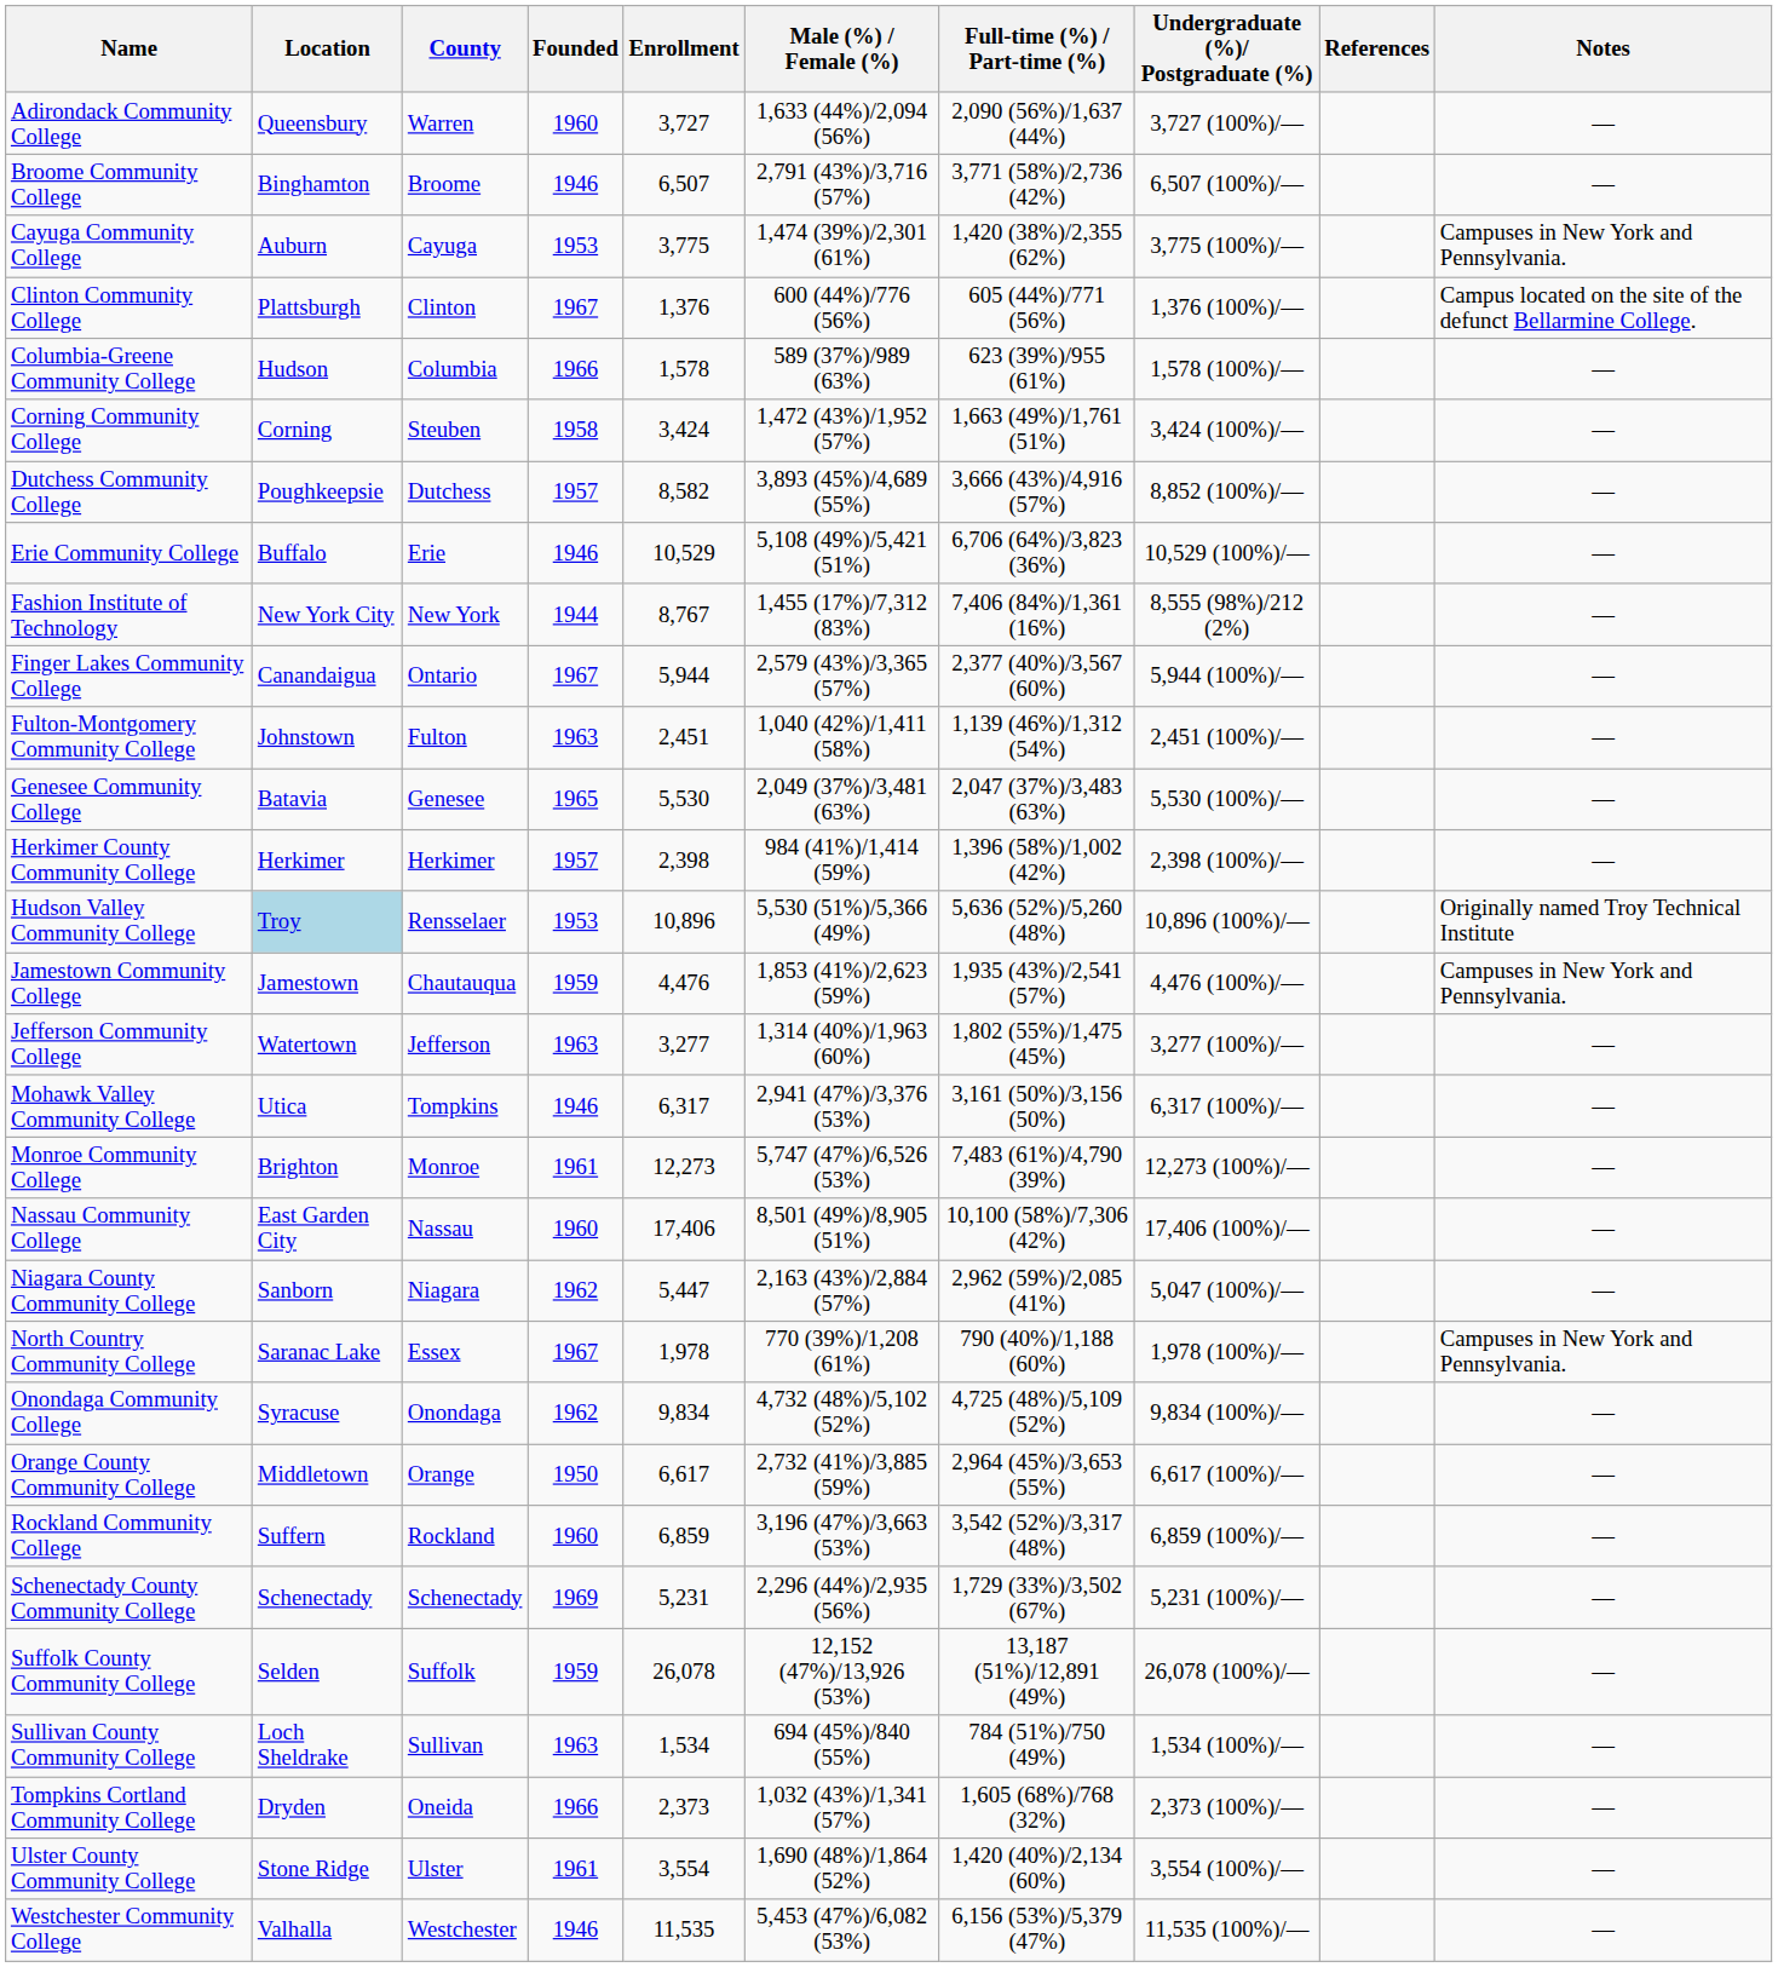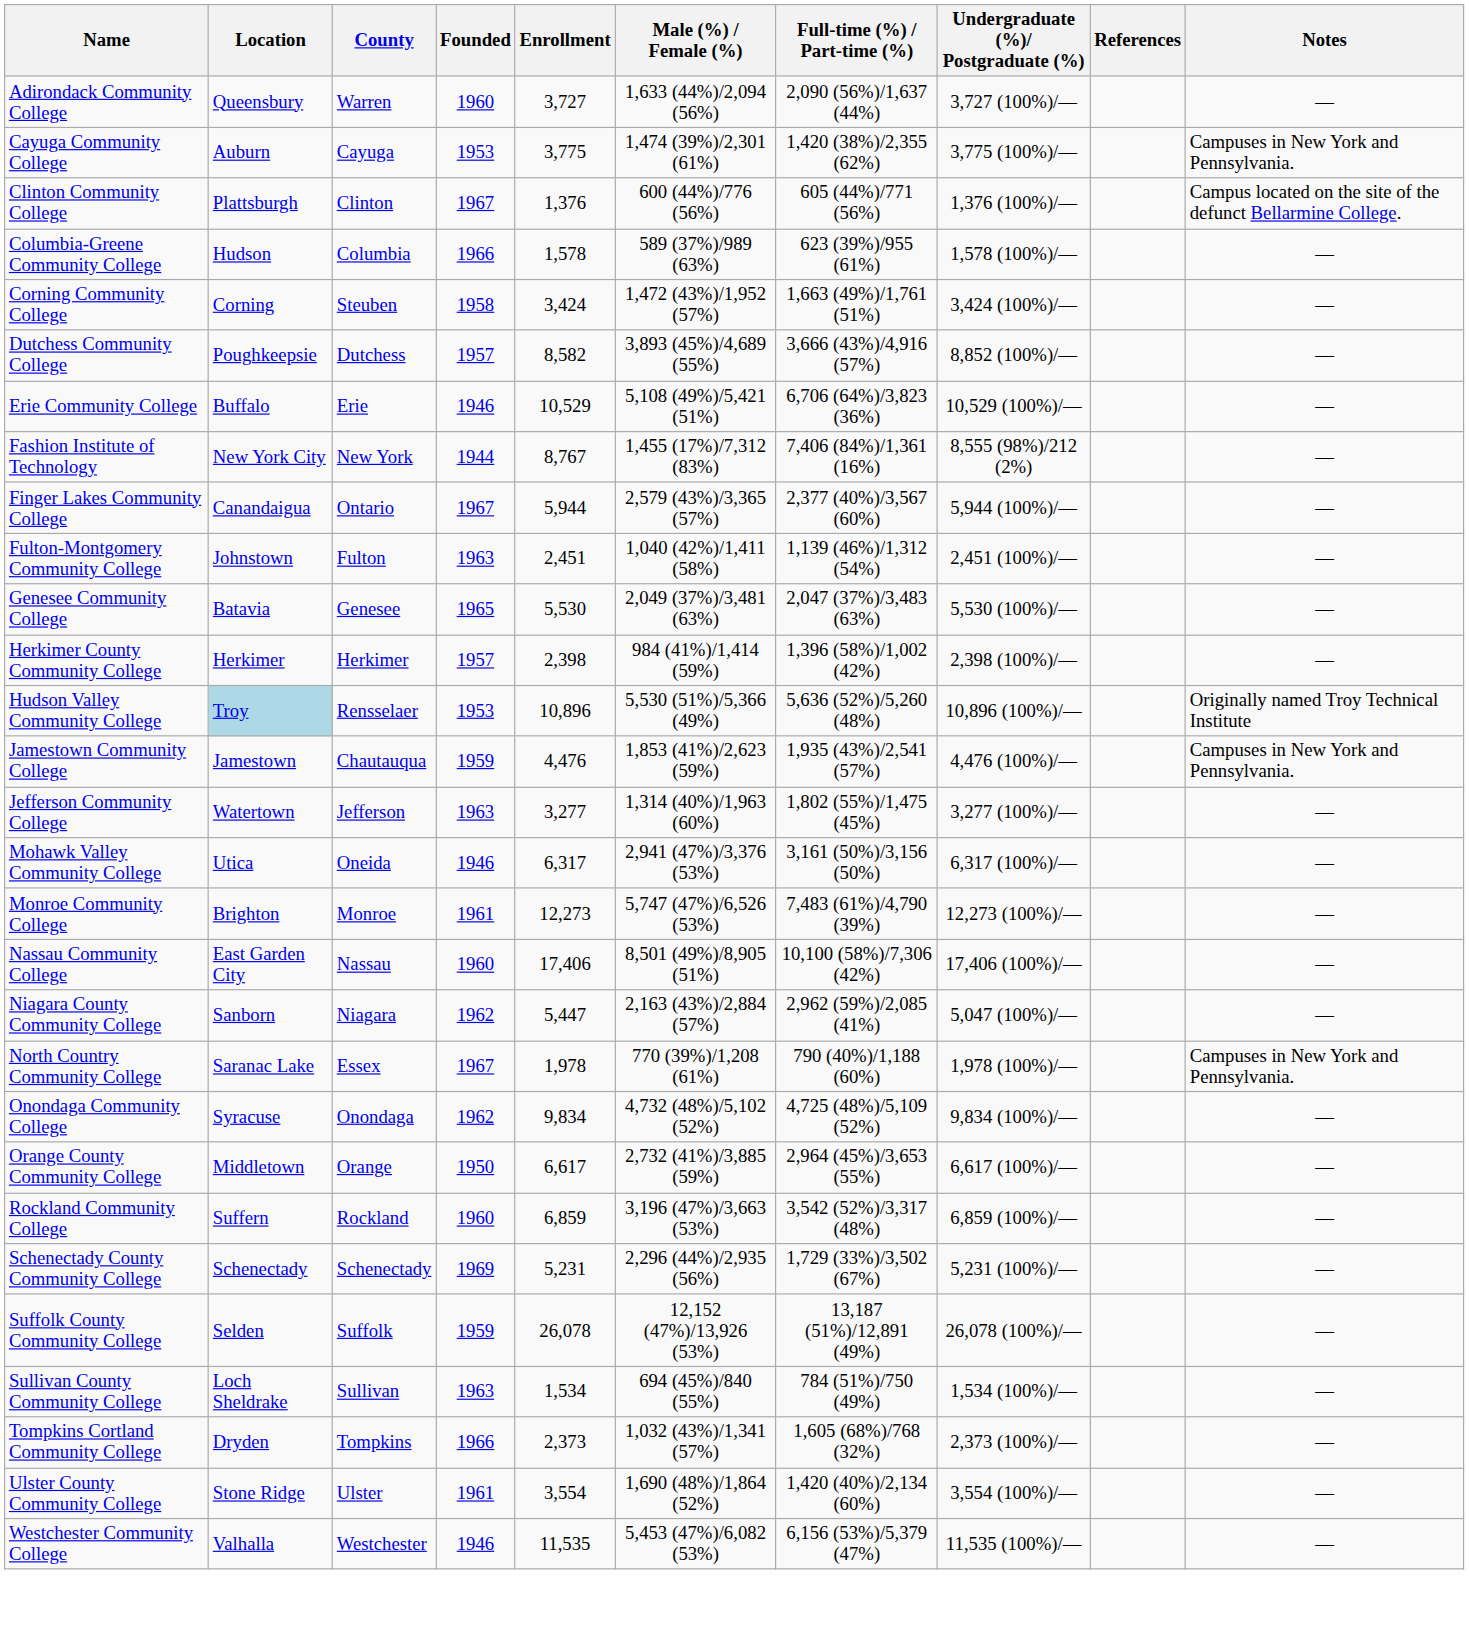 <table class="wikitable sortable">
 <tr>
 <th>Name</th>
 <th>Location</th>
 <th><a href='#'>County</a></th>
 <th>Founded</th>
 <th>Enrollment</th>
 <th>Male (%) /<br>Female (%)</th>
 <th>Full-time (%) /<br>Part-time (%)</th>
 <th>Undergraduate (%)/<br>Postgraduate (%)</th>
 <th class="unsortable">References</th>
 <th>Notes</th>
 </tr>
 <tr>
 <td><a href='#'>Adirondack Community College</a></td>
 <td><a href='#'>Queensbury</a></td>
 <td><a href='#'>Warren</a></td>
 <td style="text-align:center;"><a href='#'>1960</a></td>
 <td style="text-align:center;">3,727</td>
 <td style="text-align:center;">1,633 (44%)/2,094 (56%)</td>
 <td style="text-align:center;">2,090 (56%)/1,637 (44%)</td>
 <td style="text-align:center;">3,727 (100%)/—</td>
-<td></td>
-<td style="text-align:center;">—</td>
-</tr>
-<tr>
-<td><a href='#'>Broome Community College</a></td>
-<td><a href='#'>Binghamton</a></td>
-<td><a href='#'>Broome</a></td>
-<td style="text-align:center;"><a href='#'>1946</a></td>
-<td style="text-align:center;">6,507</td>
-<td style="text-align:center;">2,791 (43%)/3,716 (57%)</td>
-<td style="text-align:center;">3,771 (58%)/2,736 (42%)</td>
-<td style="text-align:center;">6,507 (100%)/—</td>
 <td></td>
 <td style="text-align:center;">—</td>
 </tr>
 <tr>
 <td><a href='#'>Cayuga Community College</a></td>
 <td><a href='#'>Auburn</a></td>
 <td><a href='#'>Cayuga</a></td>
 <td style="text-align:center;"><a href='#'>1953</a></td>
 <td style="text-align:center;">3,775</td>
 <td style="text-align:center;">1,474 (39%)/2,301 (61%)</td>
 <td style="text-align:center;">1,420 (38%)/2,355 (62%)</td>
 <td style="text-align:center;">3,775 (100%)/—</td>
 <td></td>
 <td>Campuses in New York and Pennsylvania.</td>
 </tr>
 <tr>
 <td><a href='#'>Clinton Community College</a></td>
 <td><a href='#'>Plattsburgh</a></td>
 <td><a href='#'>Clinton</a></td>
 <td style="text-align:center;"><a href='#'>1967</a></td>
 <td style="text-align:center;">1,376</td>
 <td style="text-align:center;">600 (44%)/776 (56%)</td>
 <td style="text-align:center;">605 (44%)/771 (56%)</td>
 <td style="text-align:center;">1,376 (100%)/—</td>
 <td></td>
 <td>Campus located on the site of the defunct <a href='#'>Bellarmine College</a>.</td>
 </tr>
 <tr>
 <td><a href='#'>Columbia-Greene Community College</a></td>
 <td><a href='#'>Hudson</a></td>
 <td><a href='#'>Columbia</a></td>
 <td style="text-align:center;"><a href='#'>1966</a></td>
 <td style="text-align:center;">1,578</td>
 <td style="text-align:center;">589 (37%)/989 (63%)</td>
 <td style="text-align:center;">623 (39%)/955 (61%)</td>
 <td style="text-align:center;">1,578 (100%)/—</td>
 <td></td>
 <td style="text-align:center;">—</td>
 </tr>
 <tr>
 <td><a href='#'>Corning Community College</a></td>
 <td><a href='#'>Corning</a></td>
 <td><a href='#'>Steuben</a></td>
 <td style="text-align:center;"><a href='#'>1958</a></td>
 <td style="text-align:center;">3,424</td>
 <td style="text-align:center;">1,472 (43%)/1,952 (57%)</td>
 <td style="text-align:center;">1,663 (49%)/1,761 (51%)</td>
 <td style="text-align:center;">3,424 (100%)/—</td>
 <td></td>
 <td style="text-align:center;">—</td>
 </tr>
 <tr>
 <td><a href='#'>Dutchess Community College</a></td>
 <td><a href='#'>Poughkeepsie</a></td>
 <td><a href='#'>Dutchess</a></td>
 <td style="text-align:center;"><a href='#'>1957</a></td>
 <td style="text-align:center;">8,582</td>
 <td style="text-align:center;">3,893 (45%)/4,689 (55%)</td>
 <td style="text-align:center;">3,666 (43%)/4,916 (57%)</td>
 <td style="text-align:center;">8,852 (100%)/—</td>
 <td></td>
 <td style="text-align:center;">—</td>
 </tr>
 <tr>
 <td><a href='#'>Erie Community College</a></td>
 <td><a href='#'>Buffalo</a></td>
 <td><a href='#'>Erie</a></td>
 <td style="text-align:center;"><a href='#'>1946</a></td>
 <td style="text-align:center;">10,529</td>
 <td style="text-align:center;">5,108 (49%)/5,421 (51%)</td>
 <td style="text-align:center;">6,706 (64%)/3,823 (36%)</td>
 <td style="text-align:center;">10,529 (100%)/—</td>
 <td></td>
 <td style="text-align:center;">—</td>
 </tr>
 <tr>
 <td><a href='#'>Fashion Institute of Technology</a></td>
 <td><a href='#'>New York City</a></td>
 <td><a href='#'>New York</a></td>
 <td style="text-align:center;"><a href='#'>1944</a></td>
 <td style="text-align:center;">8,767</td>
 <td style="text-align:center;">1,455 (17%)/7,312 (83%)</td>
 <td style="text-align:center;">7,406 (84%)/1,361 (16%)</td>
 <td style="text-align:center;">8,555 (98%)/212 (2%)</td>
 <td></td>
 <td style="text-align:center;">—</td>
 </tr>
 <tr>
 <td><a href='#'>Finger Lakes Community College</a></td>
 <td><a href='#'>Canandaigua</a></td>
 <td><a href='#'>Ontario</a></td>
 <td style="text-align:center;"><a href='#'>1967</a></td>
 <td style="text-align:center;">5,944</td>
 <td style="text-align:center;">2,579 (43%)/3,365 (57%)</td>
 <td style="text-align:center;">2,377 (40%)/3,567 (60%)</td>
 <td style="text-align:center;">5,944 (100%)/—</td>
 <td></td>
 <td style="text-align:center;">—</td>
 </tr>
 <tr>
 <td><a href='#'>Fulton-Montgomery Community College</a></td>
 <td><a href='#'>Johnstown</a></td>
 <td><a href='#'>Fulton</a></td>
 <td style="text-align:center;"><a href='#'>1963</a></td>
 <td style="text-align:center;">2,451</td>
 <td style="text-align:center;">1,040 (42%)/1,411 (58%)</td>
 <td style="text-align:center;">1,139 (46%)/1,312 (54%)</td>
 <td style="text-align:center;">2,451 (100%)/—</td>
 <td></td>
 <td style="text-align:center;">—</td>
 </tr>
 <tr>
 <td><a href='#'>Genesee Community College</a></td>
 <td><a href='#'>Batavia</a></td>
 <td><a href='#'>Genesee</a></td>
 <td style="text-align:center;"><a href='#'>1965</a></td>
 <td style="text-align:center;">5,530</td>
 <td style="text-align:center;">2,049 (37%)/3,481 (63%)</td>
 <td style="text-align:center;">2,047 (37%)/3,483 (63%)</td>
 <td style="text-align:center;">5,530 (100%)/—</td>
 <td></td>
 <td style="text-align:center;">—</td>
 </tr>
 <tr>
 <td><a href='#'>Herkimer County Community College</a></td>
 <td><a href='#'>Herkimer</a></td>
 <td><a href='#'>Herkimer</a></td>
 <td style="text-align:center;"><a href='#'>1957</a></td>
 <td style="text-align:center;">2,398</td>
 <td style="text-align:center;">984 (41%)/1,414 (59%)</td>
 <td style="text-align:center;">1,396 (58%)/1,002 (42%)</td>
 <td style="text-align:center;">2,398 (100%)/—</td>
 <td></td>
 <td style="text-align:center;">—</td>
 </tr>
 <tr>
 <td><a href='#'>Hudson Valley Community College</a></td>
 <td style="background: lightblue;"><a href='#'>Troy</a></td>
 <td><a href='#'>Rensselaer</a></td>
 <td style="text-align:center;"><a href='#'>1953</a></td>
 <td style="text-align:center;">10,896</td>
 <td style="text-align:center;">5,530 (51%)/5,366 (49%)</td>
 <td style="text-align:center;">5,636 (52%)/5,260 (48%)</td>
 <td style="text-align:center;">10,896 (100%)/—</td>
 <td></td>
 <td>Originally named Troy Technical Institute</td>
 </tr>
 <tr>
 <td><a href='#'>Jamestown Community College</a></td>
 <td><a href='#'>Jamestown</a></td>
 <td><a href='#'>Chautauqua</a></td>
 <td style="text-align:center;"><a href='#'>1959</a></td>
 <td style="text-align:center;">4,476</td>
 <td style="text-align:center;">1,853 (41%)/2,623 (59%)</td>
 <td style="text-align:center;">1,935 (43%)/2,541 (57%)</td>
 <td style="text-align:center;">4,476 (100%)/—</td>
 <td></td>
 <td>Campuses in New York and Pennsylvania.</td>
 </tr>
 <tr>
 <td><a href='#'>Jefferson Community College</a></td>
 <td><a href='#'>Watertown</a></td>
 <td><a href='#'>Jefferson</a></td>
 <td style="text-align:center;"><a href='#'>1963</a></td>
 <td style="text-align:center;">3,277</td>
 <td style="text-align:center;">1,314 (40%)/1,963 (60%)</td>
 <td style="text-align:center;">1,802 (55%)/1,475 (45%)</td>
 <td style="text-align:center;">3,277 (100%)/—</td>
 <td></td>
 <td style="text-align:center;">—</td>
 </tr>
 <tr>
 <td><a href='#'>Mohawk Valley Community College</a></td>
 <td><a href='#'>Utica</a></td>
-<td><a href='#'>Tompkins</a></td>
+<td><a href='#'>Oneida</a></td>
 <td style="text-align:center;"><a href='#'>1946</a></td>
 <td style="text-align:center;">6,317</td>
 <td style="text-align:center;">2,941 (47%)/3,376 (53%)</td>
 <td style="text-align:center;">3,161 (50%)/3,156 (50%)</td>
 <td style="text-align:center;">6,317 (100%)/—</td>
 <td></td>
 <td style="text-align:center;">—</td>
 </tr>
 <tr>
 <td><a href='#'>Monroe Community College</a></td>
 <td><a href='#'>Brighton</a></td>
 <td><a href='#'>Monroe</a></td>
 <td style="text-align:center;"><a href='#'>1961</a></td>
 <td style="text-align:center;">12,273</td>
 <td style="text-align:center;">5,747 (47%)/6,526 (53%)</td>
 <td style="text-align:center;">7,483 (61%)/4,790 (39%)</td>
 <td style="text-align:center;">12,273 (100%)/—</td>
 <td></td>
 <td style="text-align:center;">—</td>
 </tr>
 <tr>
 <td><a href='#'>Nassau Community College</a></td>
 <td><a href='#'>East Garden City</a></td>
 <td><a href='#'>Nassau</a></td>
 <td style="text-align:center;"><a href='#'>1960</a></td>
 <td style="text-align:center;">17,406</td>
 <td style="text-align:center;">8,501 (49%)/8,905 (51%)</td>
 <td style="text-align:center;">10,100 (58%)/7,306 (42%)</td>
 <td style="text-align:center;">17,406 (100%)/—</td>
 <td></td>
 <td style="text-align:center;">—</td>
 </tr>
 <tr>
 <td><a href='#'>Niagara County Community College</a></td>
 <td><a href='#'>Sanborn</a></td>
 <td><a href='#'>Niagara</a></td>
 <td style="text-align:center;"><a href='#'>1962</a></td>
 <td style="text-align:center;">5,447</td>
 <td style="text-align:center;">2,163 (43%)/2,884 (57%)</td>
 <td style="text-align:center;">2,962 (59%)/2,085 (41%)</td>
 <td style="text-align:center;">5,047 (100%)/—</td>
 <td></td>
 <td style="text-align:center;">—</td>
 </tr>
 <tr>
 <td><a href='#'>North Country Community College</a></td>
 <td><a href='#'>Saranac Lake</a></td>
 <td><a href='#'>Essex</a></td>
 <td style="text-align:center;"><a href='#'>1967</a></td>
 <td style="text-align:center;">1,978</td>
 <td style="text-align:center;">770 (39%)/1,208 (61%)</td>
 <td style="text-align:center;">790 (40%)/1,188 (60%)</td>
 <td style="text-align:center;">1,978 (100%)/—</td>
 <td></td>
 <td>Campuses in New York and Pennsylvania.</td>
 </tr>
 <tr>
 <td><a href='#'>Onondaga Community College</a></td>
 <td><a href='#'>Syracuse</a></td>
 <td><a href='#'>Onondaga</a></td>
 <td style="text-align:center;"><a href='#'>1962</a></td>
 <td style="text-align:center;">9,834</td>
 <td style="text-align:center;">4,732 (48%)/5,102 (52%)</td>
 <td style="text-align:center;">4,725 (48%)/5,109 (52%)</td>
 <td style="text-align:center;">9,834 (100%)/—</td>
 <td></td>
 <td style="text-align:center;">—</td>
 </tr>
 <tr>
 <td><a href='#'>Orange County Community College</a></td>
 <td><a href='#'>Middletown</a></td>
 <td><a href='#'>Orange</a></td>
 <td style="text-align:center;"><a href='#'>1950</a></td>
 <td style="text-align:center;">6,617</td>
 <td style="text-align:center;">2,732 (41%)/3,885 (59%)</td>
 <td style="text-align:center;">2,964 (45%)/3,653 (55%)</td>
 <td style="text-align:center;">6,617 (100%)/—</td>
 <td></td>
 <td style="text-align:center;">—</td>
 </tr>
 <tr>
 <td><a href='#'>Rockland Community College</a></td>
 <td><a href='#'>Suffern</a></td>
 <td><a href='#'>Rockland</a></td>
 <td style="text-align:center;"><a href='#'>1960</a></td>
 <td style="text-align:center;">6,859</td>
 <td style="text-align:center;">3,196 (47%)/3,663 (53%)</td>
 <td style="text-align:center;">3,542 (52%)/3,317 (48%)</td>
 <td style="text-align:center;">6,859 (100%)/—</td>
 <td></td>
 <td style="text-align:center;">—</td>
 </tr>
 <tr>
 <td><a href='#'>Schenectady County Community College</a></td>
 <td><a href='#'>Schenectady</a></td>
 <td><a href='#'>Schenectady</a></td>
 <td style="text-align:center;"><a href='#'>1969</a></td>
 <td style="text-align:center;">5,231</td>
 <td style="text-align:center;">2,296 (44%)/2,935 (56%)</td>
 <td style="text-align:center;">1,729 (33%)/3,502 (67%)</td>
 <td style="text-align:center;">5,231 (100%)/—</td>
 <td></td>
 <td style="text-align:center;">—</td>
 </tr>
 <tr>
 <td><a href='#'>Suffolk County Community College</a></td>
 <td><a href='#'>Selden</a></td>
 <td><a href='#'>Suffolk</a></td>
 <td style="text-align:center;"><a href='#'>1959</a></td>
 <td style="text-align:center;">26,078</td>
 <td style="text-align:center;">12,152 (47%)/13,926 (53%)</td>
 <td style="text-align:center;">13,187 (51%)/12,891 (49%)</td>
 <td style="text-align:center;">26,078 (100%)/—</td>
 <td></td>
 <td style="text-align:center;">—</td>
 </tr>
 <tr>
 <td><a href='#'>Sullivan County Community College</a></td>
 <td><a href='#'>Loch Sheldrake</a></td>
 <td><a href='#'>Sullivan</a></td>
 <td style="text-align:center;"><a href='#'>1963</a></td>
 <td style="text-align:center;">1,534</td>
 <td style="text-align:center;">694 (45%)/840 (55%)</td>
 <td style="text-align:center;">784 (51%)/750 (49%)</td>
 <td style="text-align:center;">1,534 (100%)/—</td>
 <td></td>
 <td style="text-align:center;">—</td>
 </tr>
 <tr>
 <td><a href='#'>Tompkins Cortland Community College</a></td>
 <td><a href='#'>Dryden</a></td>
-<td><a href='#'>Oneida</a></td>
+<td><a href='#'>Tompkins</a></td>
 <td style="text-align:center;"><a href='#'>1966</a></td>
 <td style="text-align:center;">2,373</td>
 <td style="text-align:center;">1,032 (43%)/1,341 (57%)</td>
 <td style="text-align:center;">1,605 (68%)/768 (32%)</td>
 <td style="text-align:center;">2,373 (100%)/—</td>
 <td></td>
 <td style="text-align:center;">—</td>
 </tr>
 <tr>
 <td><a href='#'>Ulster County Community College</a></td>
 <td><a href='#'>Stone Ridge</a></td>
 <td><a href='#'>Ulster</a></td>
 <td style="text-align:center;"><a href='#'>1961</a></td>
 <td style="text-align:center;">3,554</td>
 <td style="text-align:center;">1,690 (48%)/1,864 (52%)</td>
 <td style="text-align:center;">1,420 (40%)/2,134 (60%)</td>
 <td style="text-align:center;">3,554 (100%)/—</td>
 <td></td>
 <td style="text-align:center;">—</td>
 </tr>
 <tr>
 <td><a href='#'>Westchester Community College</a></td>
 <td><a href='#'>Valhalla</a></td>
 <td><a href='#'>Westchester</a></td>
 <td style="text-align:center;"><a href='#'>1946</a></td>
 <td style="text-align:center;">11,535</td>
 <td style="text-align:center;">5,453 (47%)/6,082 (53%)</td>
 <td style="text-align:center;">6,156 (53%)/5,379 (47%)</td>
 <td style="text-align:center;">11,535 (100%)/—</td>
 <td></td>
 <td style="text-align:center;">—</td>
 </tr>
 </table>
